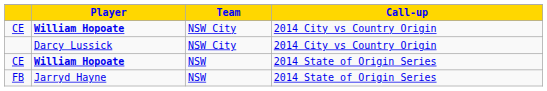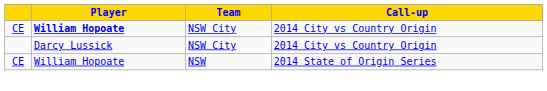 <table class="wikitable" style="width:700px;">
 <tr style="background:#bdb76b;">
 </tr>
 <tr bgcolor=#bdb76b>
 <th style="background:gold; color:blue; text-align:center;"></th>
 <th style="background:gold; color:blue; text-align:center;">Player</th>
 <th style="background:gold; color:blue; text-align:center;">Team</th>
 <th style="background:gold; color:blue; text-align:center;">Call-up</th>
 </tr>
 <tr>
 <td style="text-align:center"><a href='#'>CE</a></td>
 <td><strong><a href='#'>William Hopoate</a></strong></td>
 <td> <a href='#'>NSW City</a></td>
 <td><a href='#'>2014 City vs Country Origin</a></td>
 </tr>
 <tr>
 <td></td>
 <td><a href='#'>Darcy Lussick</a></td>
 <td> <a href='#'>NSW City</a></td>
 <td><a href='#'>2014 City vs Country Origin</a></td>
 </tr>
 <tr>
 <td style="text-align:center"><a href='#'>CE</a></td>
-<td><strong><a href='#'>William Hopoate</a></strong></td>
-<td> <a href='#'>NSW</a></td>
-<td><a href='#'>2014 State of Origin Series</a></td>
-</tr>
-<tr>
-<td style="text-align:center"><a href='#'>FB</a></td>
-<td><a href='#'>Jarryd Hayne</a></td>
+<td><a href='#'>William Hopoate</a></td>
 <td> <a href='#'>NSW</a></td>
 <td><a href='#'>2014 State of Origin Series</a></td>
 </tr>
 </table>
